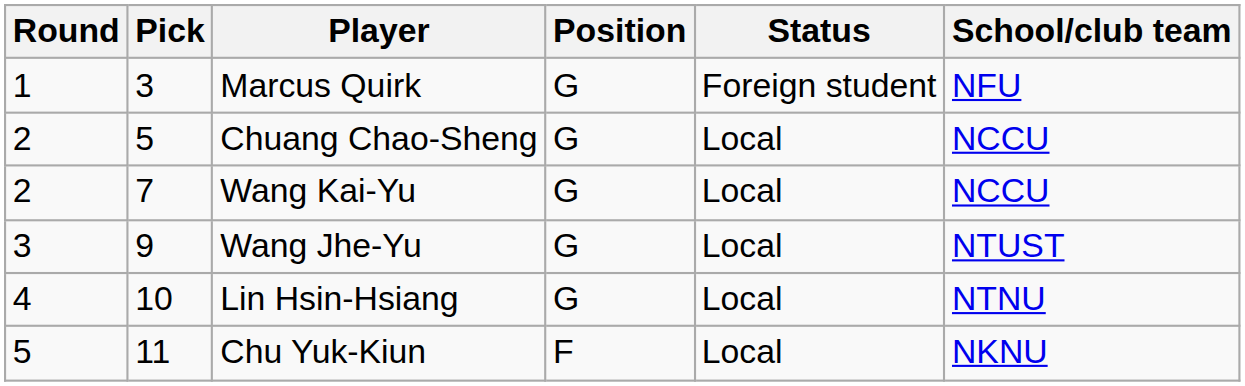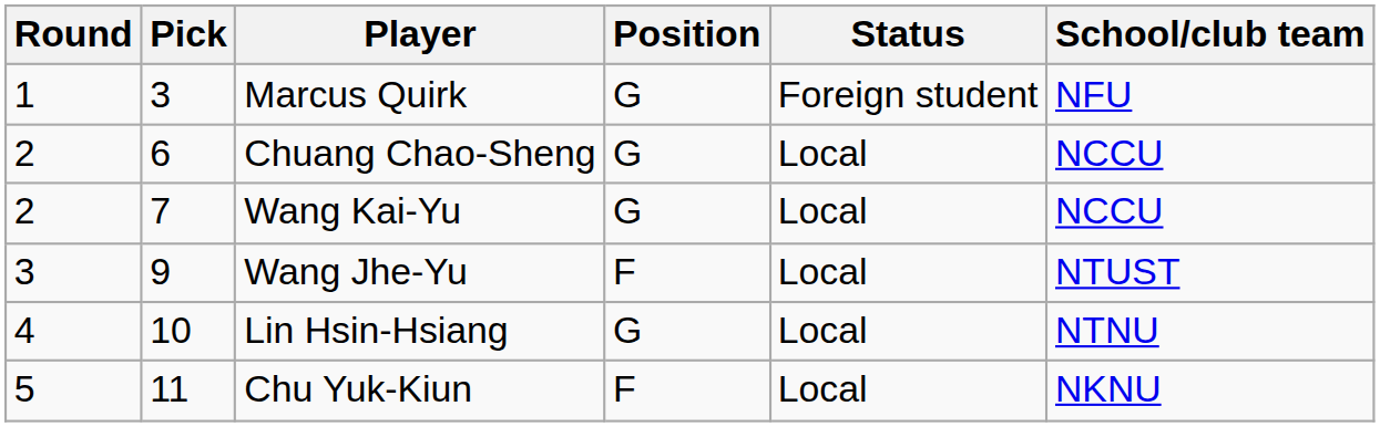 <table class="wikitable">
 <tr>
 <th>Round</th>
 <th>Pick</th>
 <th>Player</th>
 <th>Position</th>
 <th>Status</th>
 <th>School/club team</th>
 </tr>
 <tr>
 <td>1</td>
 <td>3</td>
 <td>Marcus Quirk</td>
 <td>G</td>
 <td>Foreign student</td>
 <td><a href='#'>NFU</a></td>
 </tr>
 <tr>
 <td>2</td>
-<td>5</td>
+<td>6</td>
 <td>Chuang Chao-Sheng</td>
 <td>G</td>
 <td>Local</td>
 <td><a href='#'>NCCU</a></td>
 </tr>
 <tr>
 <td>2</td>
 <td>7</td>
 <td>Wang Kai-Yu</td>
 <td>G</td>
 <td>Local</td>
 <td><a href='#'>NCCU</a></td>
 </tr>
 <tr>
 <td>3</td>
 <td>9</td>
 <td>Wang Jhe-Yu</td>
-<td>G</td>
+<td>F</td>
 <td>Local</td>
 <td><a href='#'>NTUST</a></td>
 </tr>
 <tr>
 <td>4</td>
 <td>10</td>
 <td>Lin Hsin-Hsiang</td>
 <td>G</td>
 <td>Local</td>
 <td><a href='#'>NTNU</a></td>
 </tr>
 <tr>
 <td>5</td>
 <td>11</td>
 <td>Chu Yuk-Kiun</td>
 <td>F</td>
 <td>Local</td>
 <td><a href='#'>NKNU</a></td>
 </tr>
 </table>
